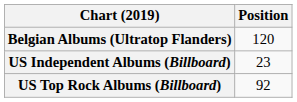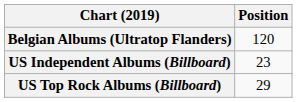 <table class="wikitable sortable plainrowheaders" style="text-align:center">
 <tr>
 <th scope="col">Chart (2019)</th>
 <th scope="col">Position</th>
 </tr>
 <tr>
 <th scope="row">Belgian Albums (Ultratop Flanders)</th>
 <td>120</td>
 </tr>
 <tr>
 <th scope="row">US Independent Albums (<em>Billboard</em>)</th>
 <td>23</td>
 </tr>
 <tr>
 <th scope="row">US Top Rock Albums (<em>Billboard</em>)</th>
-<td>92</td>
+<td>29</td>
 </tr>
 </table>
